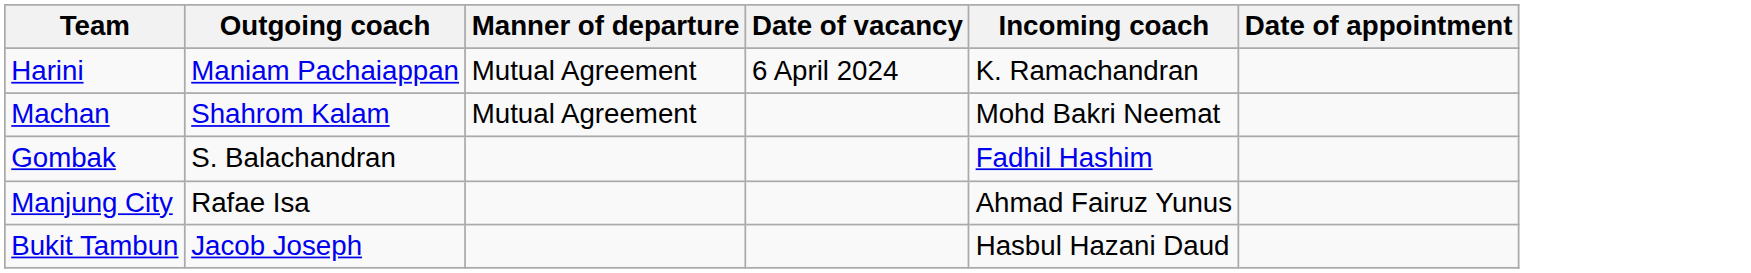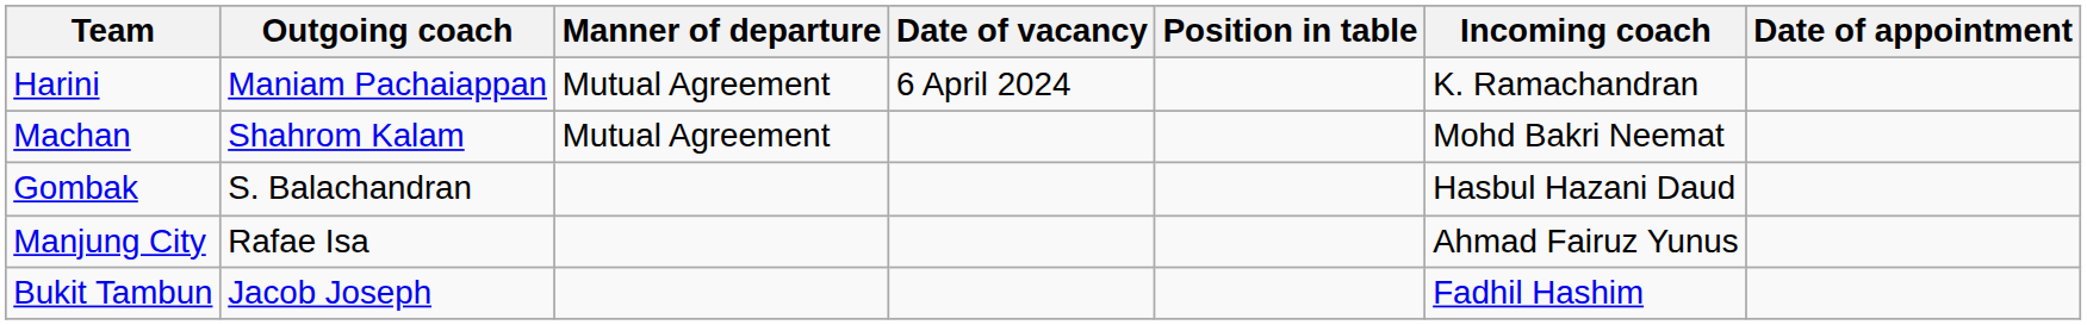 <table class="wikitable" style="font-size:100%;">
 <tr>
 <th>Team</th>
 <th>Outgoing coach</th>
 <th>Manner of departure</th>
 <th>Date of vacancy</th>
+<th>Position in table</th>
 <th>Incoming coach</th>
 <th>Date of appointment</th>
 </tr>
 <tr>
 <td><a href='#'>Harini</a></td>
 <td> <a href='#'>Maniam Pachaiappan</a></td>
 <td rowspan="1">Mutual Agreement</td>
 <td>6 April 2024</td>
+<td></td>
 <td> K. Ramachandran</td>
 <td></td>
 </tr>
 <tr>
 <td><a href='#'>Machan</a></td>
 <td> <a href='#'>Shahrom Kalam</a></td>
 <td rowspan="1">Mutual Agreement</td>
+<td></td>
 <td></td>
 <td> Mohd Bakri Neemat</td>
 <td></td>
 </tr>
 <tr>
 <td><a href='#'>Gombak</a></td>
 <td> S. Balachandran</td>
 <td></td>
 <td></td>
-<td> <a href='#'>Fadhil Hashim</a></td>
+<td></td>
+<td> Hasbul Hazani Daud</td>
 <td></td>
 </tr>
 <tr>
 <td><a href='#'>Manjung City</a></td>
 <td> Rafae Isa</td>
+<td></td>
 <td></td>
 <td></td>
 <td> Ahmad Fairuz Yunus</td>
 <td></td>
 </tr>
 <tr>
 <td><a href='#'>Bukit Tambun</a></td>
 <td> <a href='#'>Jacob Joseph</a></td>
 <td></td>
 <td></td>
-<td> Hasbul Hazani Daud</td>
+<td></td>
+<td> <a href='#'>Fadhil Hashim</a></td>
 <td></td>
 </tr>
 </table>
